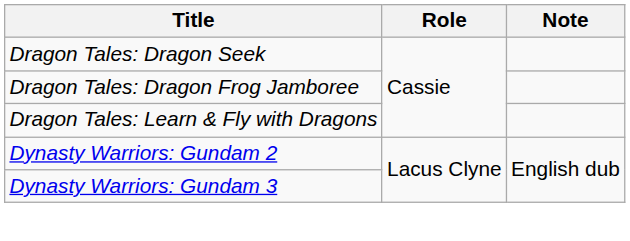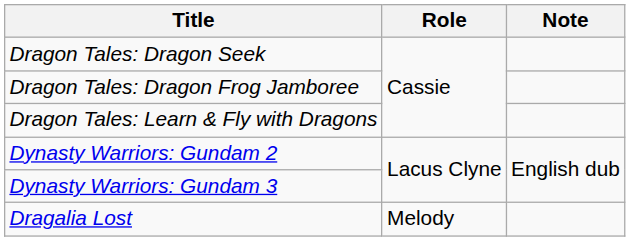 <table class="wikitable sortable">
 <tr>
 <th>Title</th>
 <th>Role</th>
 <th>Note</th>
 </tr>
 <tr>
 <td><em>Dragon Tales: Dragon Seek</em></td>
 <td rowspan="3">Cassie</td>
 <td></td>
 </tr>
 <tr>
 <td><em>Dragon Tales: Dragon Frog Jamboree</em></td>
 <td></td>
 </tr>
 <tr>
 <td><em>Dragon Tales: Learn & Fly with Dragons</em></td>
 <td></td>
 </tr>
 <tr>
 <td><em><a href='#'>Dynasty Warriors: Gundam 2</a></em></td>
 <td rowspan="2">Lacus Clyne</td>
 <td rowspan="2">English dub</td>
 </tr>
 <tr>
 <td><em><a href='#'>Dynasty Warriors: Gundam 3</a></em></td>
 </tr>
+<tr>
+<td><em><a href='#'>Dragalia Lost</a></em></td>
+<td>Melody</td>
+<td></td>
+</tr>
 </table>
